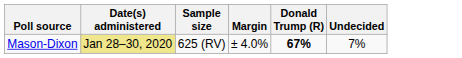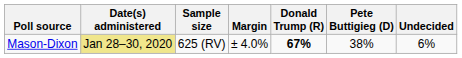 <table class="wikitable" style="font-size:90%;text-align:center;">
 <tr valign=bottom style="font-size:90%;">
 <th>Poll source</th>
 <th>Date(s)<br>administered</th>
 <th>Sample<br>size</th>
 <th>Margin<br></th>
 <th>Donald<br>Trump (R)</th>
+<th>Pete<br>Buttigieg (D)</th>
 <th>Undecided</th>
 </tr>
 <tr>
 <td style="text-align:left;"><a href='#'>Mason-Dixon</a></td>
 <td style="background: khaki;">Jan 28–30, 2020</td>
 <td>625 (RV)</td>
 <td>± 4.0%</td>
 <td><strong>67%</strong></td>
-<td>7%</td>
+<td>38%</td>
+<td>6%</td>
 </tr>
 </table>
